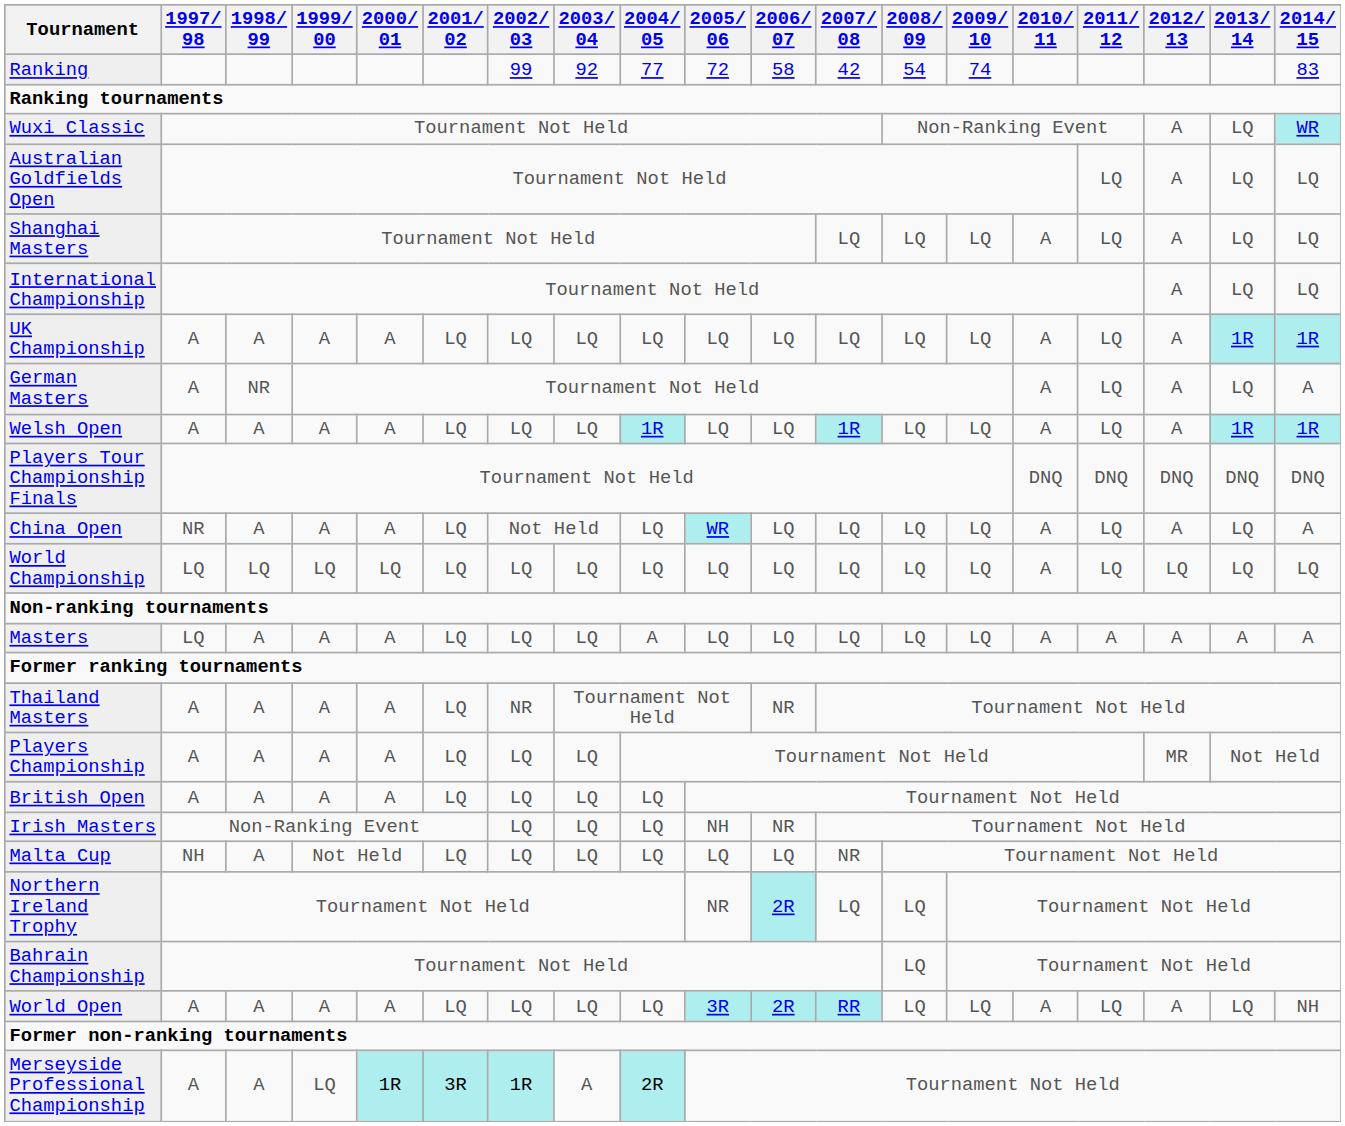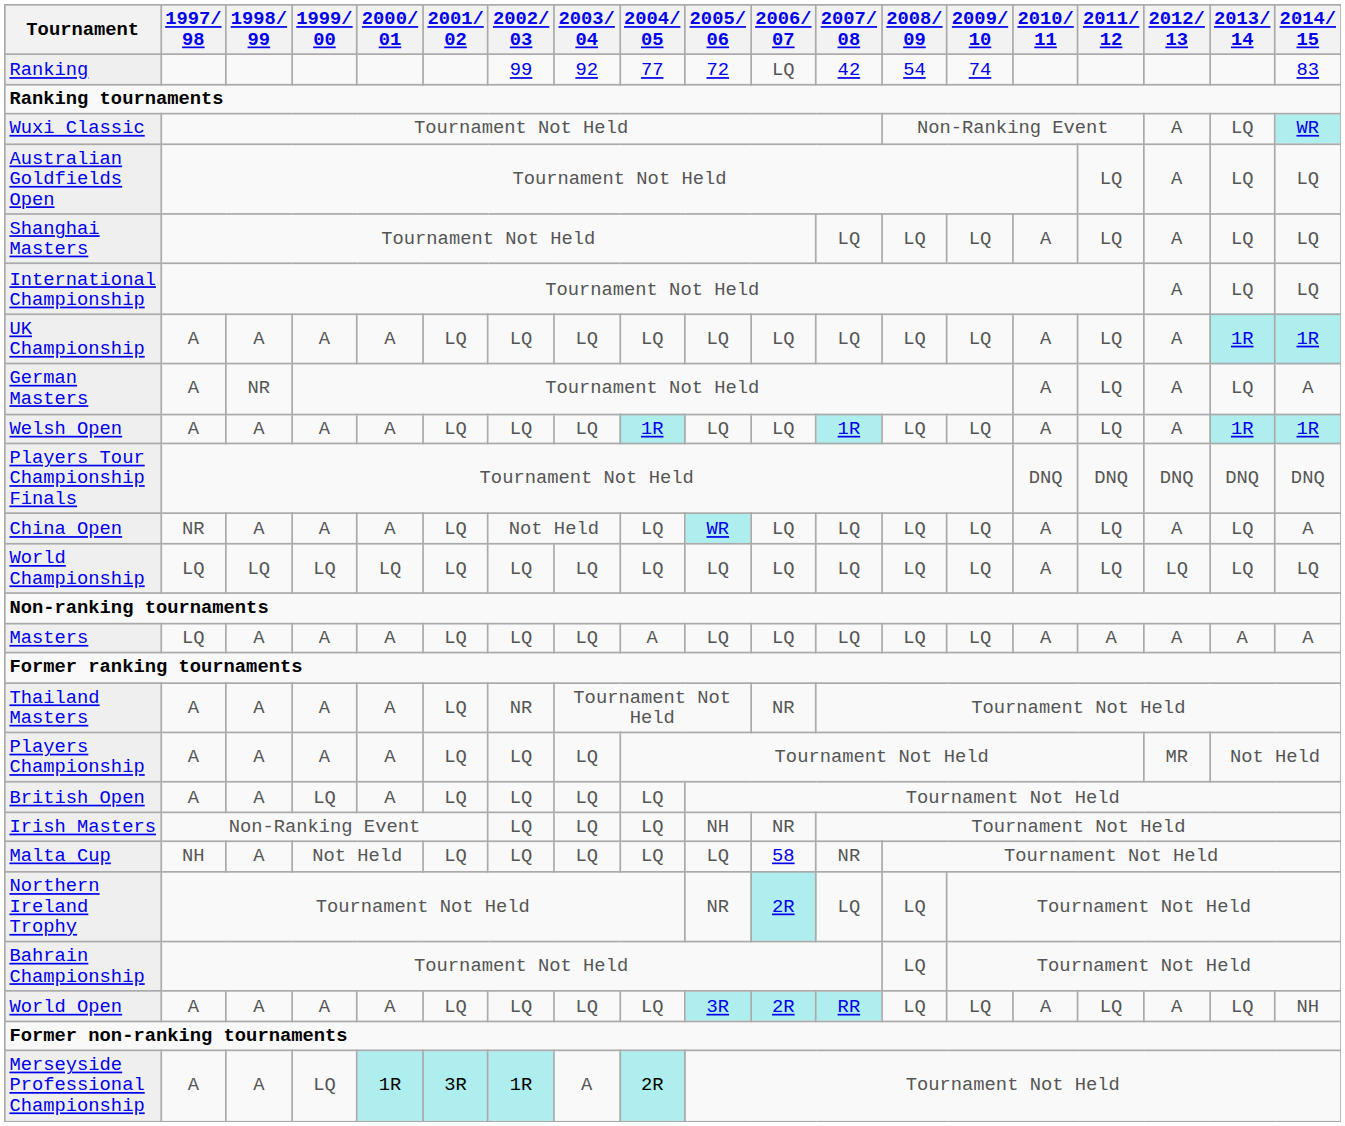 <table class="wikitable" style="font-size:85%;">
 <tr>
 <th>Tournament</th>
 <th><a href='#'>1997/<br>98</a></th>
 <th><a href='#'>1998/<br>99</a></th>
 <th><a href='#'>1999/<br>00</a></th>
 <th><a href='#'>2000/<br>01</a></th>
 <th><a href='#'>2001/<br>02</a></th>
 <th><a href='#'>2002/<br>03</a></th>
 <th><a href='#'>2003/<br>04</a></th>
 <th><a href='#'>2004/<br>05</a></th>
 <th><a href='#'>2005/<br>06</a></th>
 <th><a href='#'>2006/<br>07</a></th>
 <th><a href='#'>2007/<br>08</a></th>
 <th><a href='#'>2008/<br>09</a></th>
 <th><a href='#'>2009/<br>10</a></th>
 <th><a href='#'>2010/<br>11</a></th>
 <th><a href='#'>2011/<br>12</a></th>
 <th><a href='#'>2012/<br>13</a></th>
 <th><a href='#'>2013/<br>14</a></th>
 <th><a href='#'>2014/<br>15</a></th>
 </tr>
 <tr>
 <td style="background:#EFEFEF;"><a href='#'>Ranking</a></td>
 <td align="center"></td>
 <td align="center"></td>
 <td align="center"></td>
 <td align="center"></td>
 <td align="center"></td>
 <td align="center"><a href='#'>99</a></td>
 <td align="center"><a href='#'>92</a></td>
 <td align="center"><a href='#'>77</a></td>
 <td align="center"><a href='#'>72</a></td>
-<td align="center"><a href='#'>58</a></td>
+<td align="center" style="color:#555555;">LQ</td>
 <td align="center"><a href='#'>42</a></td>
 <td align="center"><a href='#'>54</a></td>
 <td align="center"><a href='#'>74</a></td>
 <td align="center"></td>
 <td align="center"></td>
 <td align="center"></td>
 <td align="center"></td>
 <td align="center"><a href='#'>83</a></td>
 </tr>
 <tr>
 <td colspan="20"><strong>Ranking tournaments</strong></td>
 </tr>
 <tr>
 <td style="background:#EFEFEF;"><a href='#'>Wuxi Classic</a></td>
 <td colspan="11" align="center" style="color:#555555;">Tournament Not Held</td>
 <td colspan="4" align="center" style="color:#555555;">Non-Ranking Event</td>
 <td align="center" style="color:#555555;">A</td>
 <td align="center" style="color:#555555;">LQ</td>
 <td align="center" style="background:#afeeee;"><a href='#'>WR</a></td>
 </tr>
 <tr>
 <td style="background:#EFEFEF;"><a href='#'>Australian Goldfields Open</a></td>
 <td colspan="14" align="center" style="color:#555555;">Tournament Not Held</td>
 <td align="center" style="color:#555555;">LQ</td>
 <td align="center" style="color:#555555;">A</td>
 <td align="center" style="color:#555555;">LQ</td>
 <td align="center" style="color:#555555;">LQ</td>
 </tr>
 <tr>
 <td style="background:#EFEFEF;"><a href='#'>Shanghai Masters</a></td>
 <td colspan="10" align="center" style="color:#555555;">Tournament Not Held</td>
 <td align="center" style="color:#555555;">LQ</td>
 <td align="center" style="color:#555555;">LQ</td>
 <td align="center" style="color:#555555;">LQ</td>
 <td align="center" style="color:#555555;">A</td>
 <td align="center" style="color:#555555;">LQ</td>
 <td align="center" style="color:#555555;">A</td>
 <td align="center" style="color:#555555;">LQ</td>
 <td align="center" style="color:#555555;">LQ</td>
 </tr>
 <tr>
 <td style="background:#EFEFEF;"><a href='#'>International Championship</a></td>
 <td colspan="15" align="center" style="color:#555555;">Tournament Not Held</td>
 <td align="center" style="color:#555555;">A</td>
 <td align="center" style="color:#555555;">LQ</td>
 <td align="center" style="color:#555555;">LQ</td>
 </tr>
 <tr>
 <td style="background:#EFEFEF;"><a href='#'>UK Championship</a></td>
 <td align="center" style="color:#555555;">A</td>
 <td align="center" style="color:#555555;">A</td>
 <td align="center" style="color:#555555;">A</td>
 <td align="center" style="color:#555555;">A</td>
 <td align="center" style="color:#555555;">LQ</td>
 <td align="center" style="color:#555555;">LQ</td>
 <td align="center" style="color:#555555;">LQ</td>
 <td align="center" style="color:#555555;">LQ</td>
 <td align="center" style="color:#555555;">LQ</td>
 <td align="center" style="color:#555555;">LQ</td>
 <td align="center" style="color:#555555;">LQ</td>
 <td align="center" style="color:#555555;">LQ</td>
 <td align="center" style="color:#555555;">LQ</td>
 <td align="center" style="color:#555555;">A</td>
 <td align="center" style="color:#555555;">LQ</td>
 <td align="center" style="color:#555555;">A</td>
 <td align="center" style="background:#afeeee;"><a href='#'>1R</a></td>
 <td align="center" style="background:#afeeee;"><a href='#'>1R</a></td>
 </tr>
 <tr>
 <td style="background:#EFEFEF;"><a href='#'>German Masters</a></td>
 <td align="center" style="color:#555555;">A</td>
 <td align="center" style="color:#555555;">NR</td>
 <td colspan="11" align="center" style="color:#555555;">Tournament Not Held</td>
 <td align="center" style="color:#555555;">A</td>
 <td align="center" style="color:#555555;">LQ</td>
 <td align="center" style="color:#555555;">A</td>
 <td align="center" style="color:#555555;">LQ</td>
 <td align="center" style="color:#555555;">A</td>
 </tr>
 <tr>
 <td style="background:#EFEFEF;"><a href='#'>Welsh Open</a></td>
 <td align="center" style="color:#555555;">A</td>
 <td align="center" style="color:#555555;">A</td>
 <td align="center" style="color:#555555;">A</td>
 <td align="center" style="color:#555555;">A</td>
 <td align="center" style="color:#555555;">LQ</td>
 <td align="center" style="color:#555555;">LQ</td>
 <td align="center" style="color:#555555;">LQ</td>
 <td align="center" style="background:#afeeee;"><a href='#'>1R</a></td>
 <td align="center" style="color:#555555;">LQ</td>
 <td align="center" style="color:#555555;">LQ</td>
 <td align="center" style="background:#afeeee;"><a href='#'>1R</a></td>
 <td align="center" style="color:#555555;">LQ</td>
 <td align="center" style="color:#555555;">LQ</td>
 <td align="center" style="color:#555555;">A</td>
 <td align="center" style="color:#555555;">LQ</td>
 <td align="center" style="color:#555555;">A</td>
 <td align="center" style="background:#afeeee;"><a href='#'>1R</a></td>
 <td align="center" style="background:#afeeee;"><a href='#'>1R</a></td>
 </tr>
 <tr>
 <td style="background:#EFEFEF;"><a href='#'>Players Tour Championship Finals</a></td>
 <td colspan="13" align="center" style="color:#555555;">Tournament Not Held</td>
 <td align="center" style="color:#555555;">DNQ</td>
 <td align="center" style="color:#555555;">DNQ</td>
 <td align="center" style="color:#555555;">DNQ</td>
 <td align="center" style="color:#555555;">DNQ</td>
 <td align="center" style="color:#555555;">DNQ</td>
 </tr>
 <tr>
 <td style="background:#EFEFEF;"><a href='#'>China Open</a></td>
 <td align="center" style="color:#555555;">NR</td>
 <td align="center" style="color:#555555;">A</td>
 <td align="center" style="color:#555555;">A</td>
 <td align="center" style="color:#555555;">A</td>
 <td align="center" style="color:#555555;">LQ</td>
 <td colspan="2" align="center" style="color:#555555;">Not Held</td>
 <td align="center" style="color:#555555;">LQ</td>
 <td align="center" style="background:#afeeee;"><a href='#'>WR</a></td>
 <td align="center" style="color:#555555;">LQ</td>
 <td align="center" style="color:#555555;">LQ</td>
 <td align="center" style="color:#555555;">LQ</td>
 <td align="center" style="color:#555555;">LQ</td>
 <td align="center" style="color:#555555;">A</td>
 <td align="center" style="color:#555555;">LQ</td>
 <td align="center" style="color:#555555;">A</td>
 <td align="center" style="color:#555555;">LQ</td>
 <td align="center" style="color:#555555;">A</td>
 </tr>
 <tr>
 <td style="background:#EFEFEF;"><a href='#'>World Championship</a></td>
 <td align="center" style="color:#555555;">LQ</td>
 <td align="center" style="color:#555555;">LQ</td>
 <td align="center" style="color:#555555;">LQ</td>
 <td align="center" style="color:#555555;">LQ</td>
 <td align="center" style="color:#555555;">LQ</td>
 <td align="center" style="color:#555555;">LQ</td>
 <td align="center" style="color:#555555;">LQ</td>
 <td align="center" style="color:#555555;">LQ</td>
 <td align="center" style="color:#555555;">LQ</td>
 <td align="center" style="color:#555555;">LQ</td>
 <td align="center" style="color:#555555;">LQ</td>
 <td align="center" style="color:#555555;">LQ</td>
 <td align="center" style="color:#555555;">LQ</td>
 <td align="center" style="color:#555555;">A</td>
 <td align="center" style="color:#555555;">LQ</td>
 <td align="center" style="color:#555555;">LQ</td>
 <td align="center" style="color:#555555;">LQ</td>
 <td align="center" style="color:#555555;">LQ</td>
 </tr>
 <tr>
 <td colspan="20"><strong>Non-ranking tournaments</strong></td>
 </tr>
 <tr>
 <td style="background:#EFEFEF;"><a href='#'>Masters</a></td>
 <td align="center" style="color:#555555;">LQ</td>
 <td align="center" style="color:#555555;">A</td>
 <td align="center" style="color:#555555;">A</td>
 <td align="center" style="color:#555555;">A</td>
 <td align="center" style="color:#555555;">LQ</td>
 <td align="center" style="color:#555555;">LQ</td>
 <td align="center" style="color:#555555;">LQ</td>
 <td align="center" style="color:#555555;">A</td>
 <td align="center" style="color:#555555;">LQ</td>
 <td align="center" style="color:#555555;">LQ</td>
 <td align="center" style="color:#555555;">LQ</td>
 <td align="center" style="color:#555555;">LQ</td>
 <td align="center" style="color:#555555;">LQ</td>
 <td align="center" style="color:#555555;">A</td>
 <td align="center" style="color:#555555;">A</td>
 <td align="center" style="color:#555555;">A</td>
 <td align="center" style="color:#555555;">A</td>
 <td align="center" style="color:#555555;">A</td>
 </tr>
 <tr>
 <td colspan="20"><strong>Former ranking tournaments</strong></td>
 </tr>
 <tr>
 <td style="background:#EFEFEF;"><a href='#'>Thailand Masters</a></td>
 <td align="center" style="color:#555555;">A</td>
 <td align="center" style="color:#555555;">A</td>
 <td align="center" style="color:#555555;">A</td>
 <td align="center" style="color:#555555;">A</td>
 <td align="center" style="color:#555555;">LQ</td>
 <td align="center" style="color:#555555;">NR</td>
 <td colspan="3" align="center" style="color:#555555;">Tournament Not Held</td>
 <td align="center" style="color:#555555;">NR</td>
 <td colspan="8" align="center" style="color:#555555;">Tournament Not Held</td>
 </tr>
 <tr>
 <td style="background:#EFEFEF;"><a href='#'>Players Championship</a></td>
 <td align="center" style="color:#555555;">A</td>
 <td align="center" style="color:#555555;">A</td>
 <td align="center" style="color:#555555;">A</td>
 <td align="center" style="color:#555555;">A</td>
 <td align="center" style="color:#555555;">LQ</td>
 <td align="center" style="color:#555555;">LQ</td>
 <td align="center" style="color:#555555;">LQ</td>
 <td colspan="8" align="center" style="color:#555555;">Tournament Not Held</td>
 <td align="center" style="color:#555555;">MR</td>
 <td colspan="2" align="center" style="color:#555555;">Not Held</td>
 </tr>
 <tr>
 <td style="background:#EFEFEF;"><a href='#'>British Open</a></td>
 <td align="center" style="color:#555555;">A</td>
 <td align="center" style="color:#555555;">A</td>
-<td align="center" style="color:#555555;">A</td>
+<td align="center" style="color:#555555;">LQ</td>
 <td align="center" style="color:#555555;">A</td>
 <td align="center" style="color:#555555;">LQ</td>
 <td align="center" style="color:#555555;">LQ</td>
 <td align="center" style="color:#555555;">LQ</td>
 <td align="center" style="color:#555555;">LQ</td>
 <td colspan="10" align="center" style="color:#555555;">Tournament Not Held</td>
 </tr>
 <tr>
 <td style="background:#EFEFEF;"><a href='#'>Irish Masters</a></td>
 <td colspan="5" align="center" style="color:#555555;">Non-Ranking Event</td>
 <td align="center" style="color:#555555;">LQ</td>
 <td align="center" style="color:#555555;">LQ</td>
 <td align="center" style="color:#555555;">LQ</td>
 <td align="center" style="color:#555555;">NH</td>
 <td align="center" style="color:#555555;">NR</td>
 <td colspan="8" align="center" style="color:#555555;">Tournament Not Held</td>
 </tr>
 <tr>
 <td style="background:#EFEFEF;"><a href='#'>Malta Cup</a></td>
 <td align="center" style="color:#555555;">NH</td>
 <td align="center" style="color:#555555;">A</td>
 <td colspan="2" align="center" style="color:#555555;">Not Held</td>
 <td align="center" style="color:#555555;">LQ</td>
 <td align="center" style="color:#555555;">LQ</td>
 <td align="center" style="color:#555555;">LQ</td>
 <td align="center" style="color:#555555;">LQ</td>
 <td align="center" style="color:#555555;">LQ</td>
-<td align="center" style="color:#555555;">LQ</td>
+<td align="center"><a href='#'>58</a></td>
 <td align="center" style="color:#555555;">NR</td>
 <td colspan="7" align="center" style="color:#555555;">Tournament Not Held</td>
 </tr>
 <tr>
 <td style="background:#EFEFEF;"><a href='#'>Northern Ireland Trophy</a></td>
 <td colspan="8" align="center" style="color:#555555;">Tournament Not Held</td>
 <td align="center" style="color:#555555;">NR</td>
 <td align="center" style="background:#afeeee;"><a href='#'>2R</a></td>
 <td align="center" style="color:#555555;">LQ</td>
 <td align="center" style="color:#555555;">LQ</td>
 <td colspan="6" align="center" style="color:#555555;">Tournament Not Held</td>
 </tr>
 <tr>
 <td style="background:#EFEFEF;"><a href='#'>Bahrain Championship</a></td>
 <td colspan="11" align="center" style="color:#555555;">Tournament Not Held</td>
 <td align="center" style="color:#555555;">LQ</td>
 <td colspan="6" align="center" style="color:#555555;">Tournament Not Held</td>
 </tr>
 <tr>
 <td style="background:#EFEFEF;"><a href='#'>World Open</a></td>
 <td align="center" style="color:#555555;">A</td>
 <td align="center" style="color:#555555;">A</td>
 <td align="center" style="color:#555555;">A</td>
 <td align="center" style="color:#555555;">A</td>
 <td align="center" style="color:#555555;">LQ</td>
 <td align="center" style="color:#555555;">LQ</td>
 <td align="center" style="color:#555555;">LQ</td>
 <td align="center" style="color:#555555;">LQ</td>
 <td align="center" style="background:#afeeee;"><a href='#'>3R</a></td>
 <td align="center" style="background:#afeeee;"><a href='#'>2R</a></td>
 <td align="center" style="background:#afeeee;"><a href='#'>RR</a></td>
 <td align="center" style="color:#555555;">LQ</td>
 <td align="center" style="color:#555555;">LQ</td>
 <td align="center" style="color:#555555;">A</td>
 <td align="center" style="color:#555555;">LQ</td>
 <td align="center" style="color:#555555;">A</td>
 <td align="center" style="color:#555555;">LQ</td>
 <td align="center" style="color:#555555;">NH</td>
 </tr>
 <tr>
 <td colspan="20"><strong>Former non-ranking tournaments</strong></td>
 </tr>
 <tr>
 <td style="background:#EFEFEF;"><a href='#'>Merseyside Professional Championship</a></td>
 <td align="center" style="color:#555555;">A</td>
 <td align="center" style="color:#555555;">A</td>
 <td align="center" style="color:#555555;">LQ</td>
 <td align="center" style="background:#afeeee;">1R</td>
 <td align="center" style="background:#afeeee;">3R</td>
 <td align="center" style="background:#afeeee;">1R</td>
 <td align="center" style="color:#555555;">A</td>
 <td align="center" style="background:#afeeee;">2R</td>
 <td colspan="10" align="center" style="color:#555555;">Tournament Not Held</td>
 </tr>
 </table>
